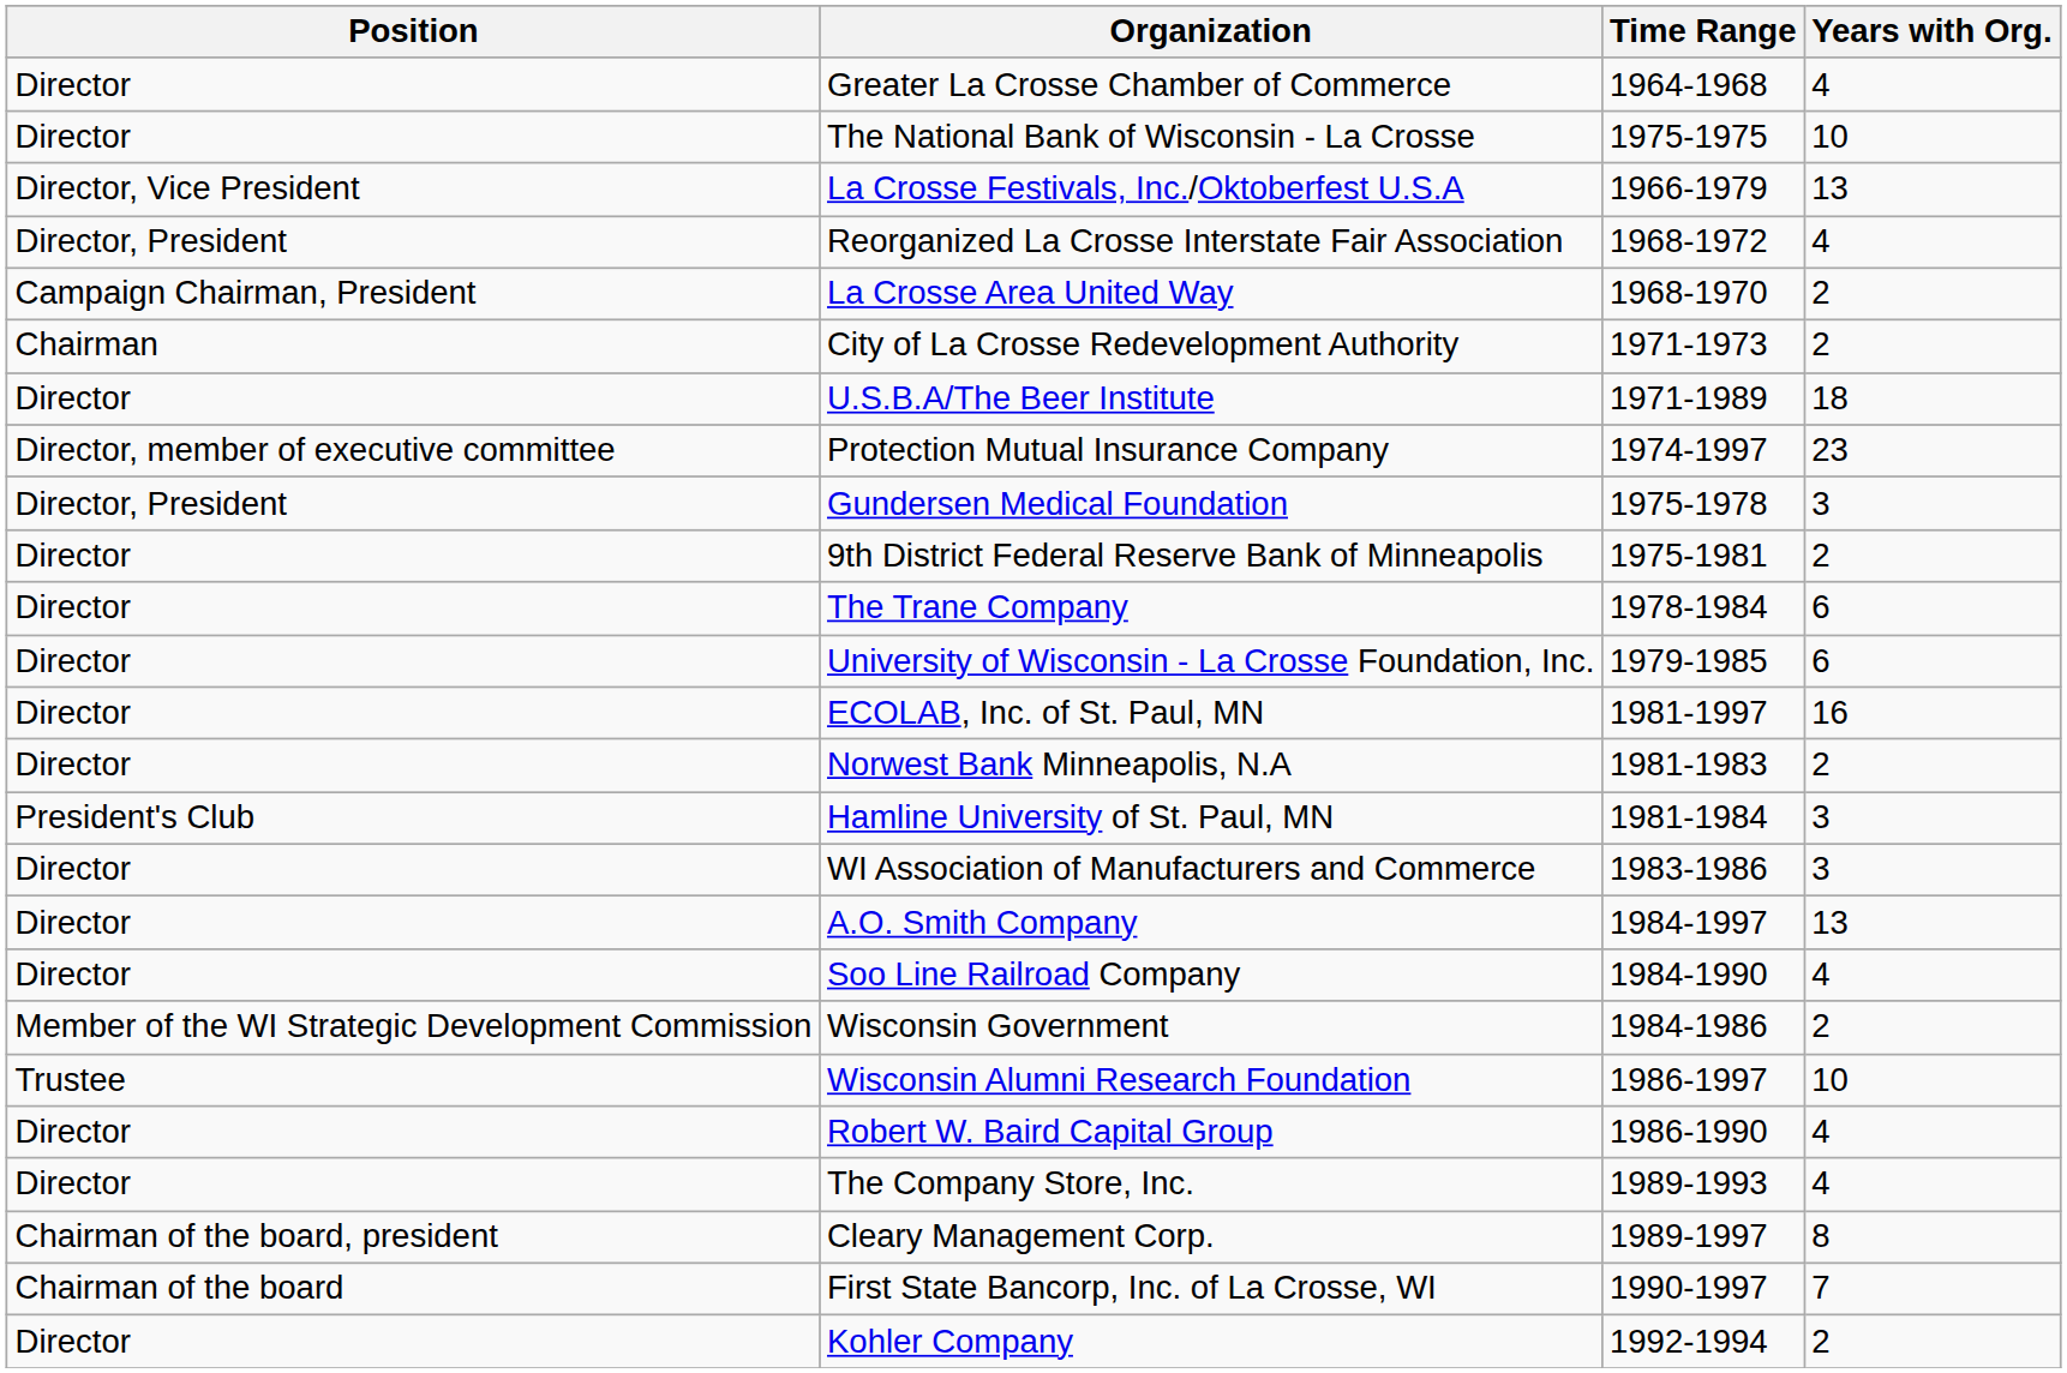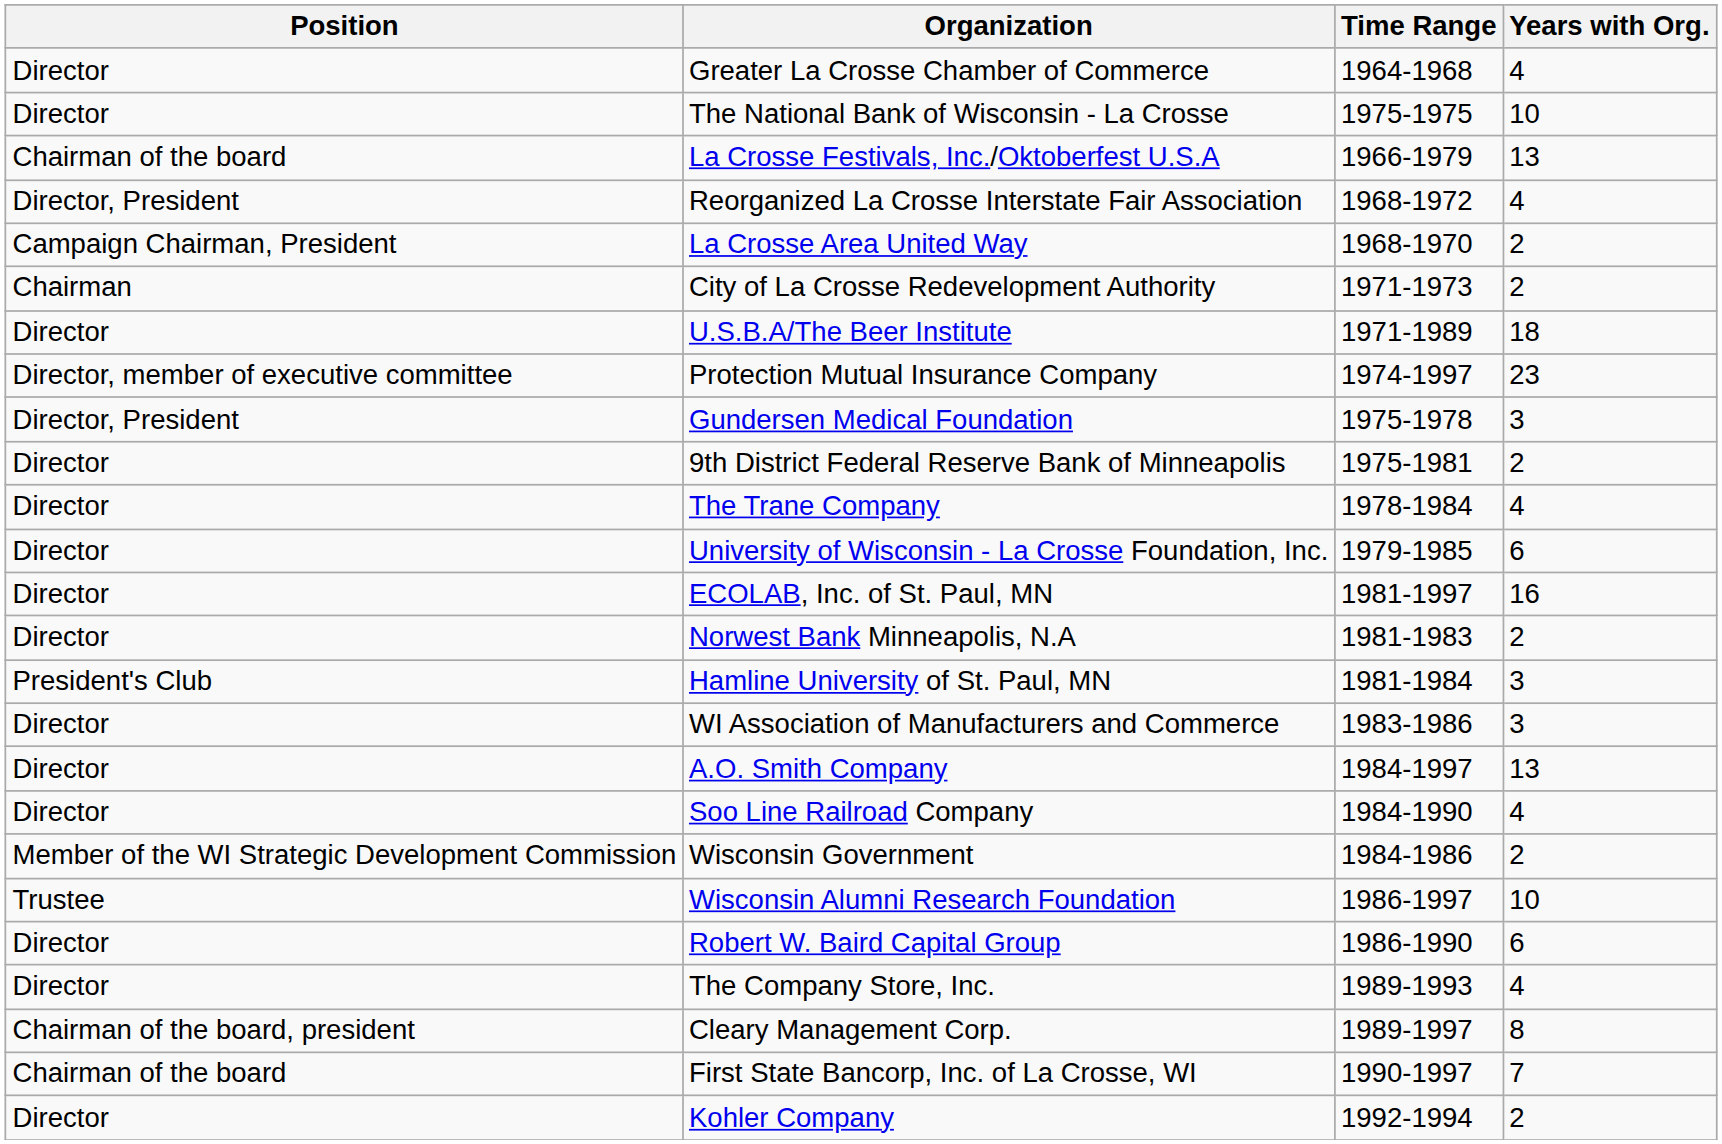 <table class="wikitable sortable" style="margin-left: auto; margin-right: auto; border: none;">
 <tr>
 <th class="unsortable">Position</th>
 <th class="unsortable">Organization</th>
 <th data-sort-type="number">Time Range</th>
 <th>Years with Org.</th>
 </tr>
 <tr>
 <td>Director</td>
 <td>Greater La Crosse Chamber of Commerce</td>
 <td>1964-1968</td>
 <td>4</td>
 </tr>
 <tr>
 <td>Director</td>
 <td>The National Bank of Wisconsin - La Crosse</td>
 <td>1975-1975</td>
 <td>10</td>
 </tr>
 <tr>
-<td>Director, Vice President</td>
+<td>Chairman of the board</td>
 <td><a href='#'>La Crosse Festivals, Inc.</a>/<a href='#'>Oktoberfest U.S.A</a></td>
 <td>1966-1979</td>
 <td>13</td>
 </tr>
 <tr>
 <td>Director, President</td>
 <td>Reorganized La Crosse Interstate Fair Association</td>
 <td>1968-1972</td>
 <td>4</td>
 </tr>
 <tr>
 <td>Campaign Chairman, President</td>
 <td><a href='#'>La Crosse Area United Way</a></td>
 <td>1968-1970</td>
 <td>2</td>
 </tr>
 <tr>
 <td>Chairman</td>
 <td>City of La Crosse Redevelopment Authority</td>
 <td>1971-1973</td>
 <td>2</td>
 </tr>
 <tr>
 <td>Director</td>
 <td><a href='#'>U.S.B.A/The Beer Institute</a></td>
 <td>1971-1989</td>
 <td>18</td>
 </tr>
 <tr>
 <td>Director, member of executive committee</td>
 <td>Protection Mutual Insurance Company</td>
 <td>1974-1997</td>
 <td>23</td>
 </tr>
 <tr>
 <td>Director, President</td>
 <td><a href='#'>Gundersen Medical Foundation</a></td>
 <td>1975-1978</td>
 <td>3</td>
 </tr>
 <tr>
 <td>Director</td>
 <td>9th District Federal Reserve Bank of Minneapolis</td>
 <td>1975-1981</td>
 <td>2</td>
 </tr>
 <tr>
 <td>Director</td>
 <td><a href='#'>The Trane Company</a></td>
 <td>1978-1984</td>
-<td>6</td>
+<td>4</td>
 </tr>
 <tr>
 <td>Director</td>
 <td><a href='#'>University of Wisconsin - La Crosse</a> Foundation, Inc.</td>
 <td>1979-1985</td>
 <td>6</td>
 </tr>
 <tr>
 <td>Director</td>
 <td><a href='#'>ECOLAB</a>, Inc. of St. Paul, MN</td>
 <td>1981-1997</td>
 <td>16</td>
 </tr>
 <tr>
 <td>Director</td>
 <td><a href='#'>Norwest Bank</a> Minneapolis, N.A</td>
 <td>1981-1983</td>
 <td>2</td>
 </tr>
 <tr>
 <td>President's Club</td>
 <td><a href='#'>Hamline University</a> of St. Paul, MN</td>
 <td>1981-1984</td>
 <td>3</td>
 </tr>
 <tr>
 <td>Director</td>
 <td>WI Association of Manufacturers and Commerce</td>
 <td>1983-1986</td>
 <td>3</td>
 </tr>
 <tr>
 <td>Director</td>
 <td><a href='#'>A.O. Smith Company</a></td>
 <td>1984-1997</td>
 <td>13</td>
 </tr>
 <tr>
 <td>Director</td>
 <td><a href='#'>Soo Line Railroad</a> Company</td>
 <td>1984-1990</td>
 <td>4</td>
 </tr>
 <tr>
 <td>Member of the WI Strategic Development Commission</td>
 <td>Wisconsin Government</td>
 <td>1984-1986</td>
 <td>2</td>
 </tr>
 <tr>
 <td>Trustee</td>
 <td><a href='#'>Wisconsin Alumni Research Foundation</a></td>
 <td>1986-1997</td>
 <td>10</td>
 </tr>
 <tr>
 <td>Director</td>
 <td><a href='#'>Robert W. Baird Capital Group</a></td>
 <td>1986-1990</td>
-<td>4</td>
+<td>6</td>
 </tr>
 <tr>
 <td>Director</td>
 <td>The Company Store, Inc.</td>
 <td>1989-1993</td>
 <td>4</td>
 </tr>
 <tr>
 <td>Chairman of the board, president</td>
 <td>Cleary Management Corp.</td>
 <td>1989-1997</td>
 <td>8</td>
 </tr>
 <tr>
 <td>Chairman of the board</td>
 <td>First State Bancorp, Inc. of La Crosse, WI</td>
 <td>1990-1997</td>
 <td>7</td>
 </tr>
 <tr>
 <td>Director</td>
 <td><a href='#'>Kohler Company</a></td>
 <td>1992-1994</td>
 <td>2</td>
 </tr>
 <tr>
 </tr>
 </table>
